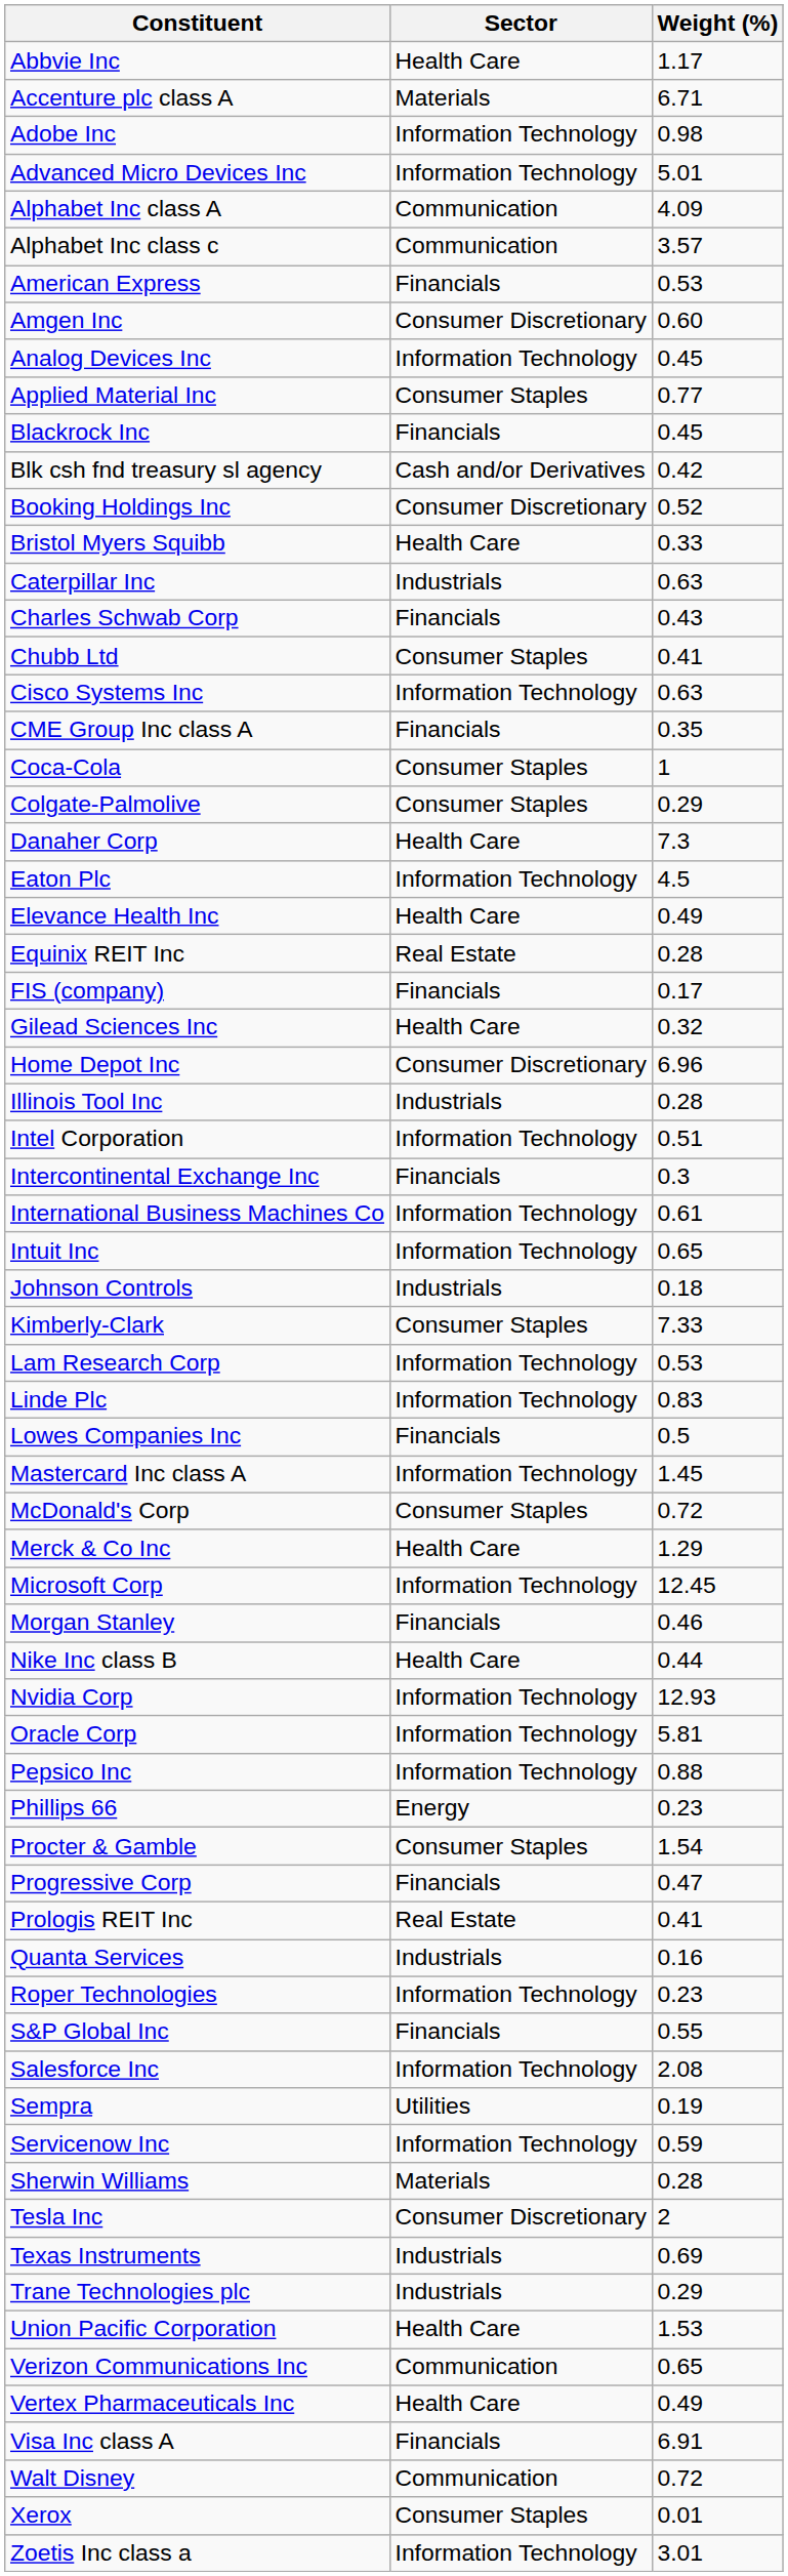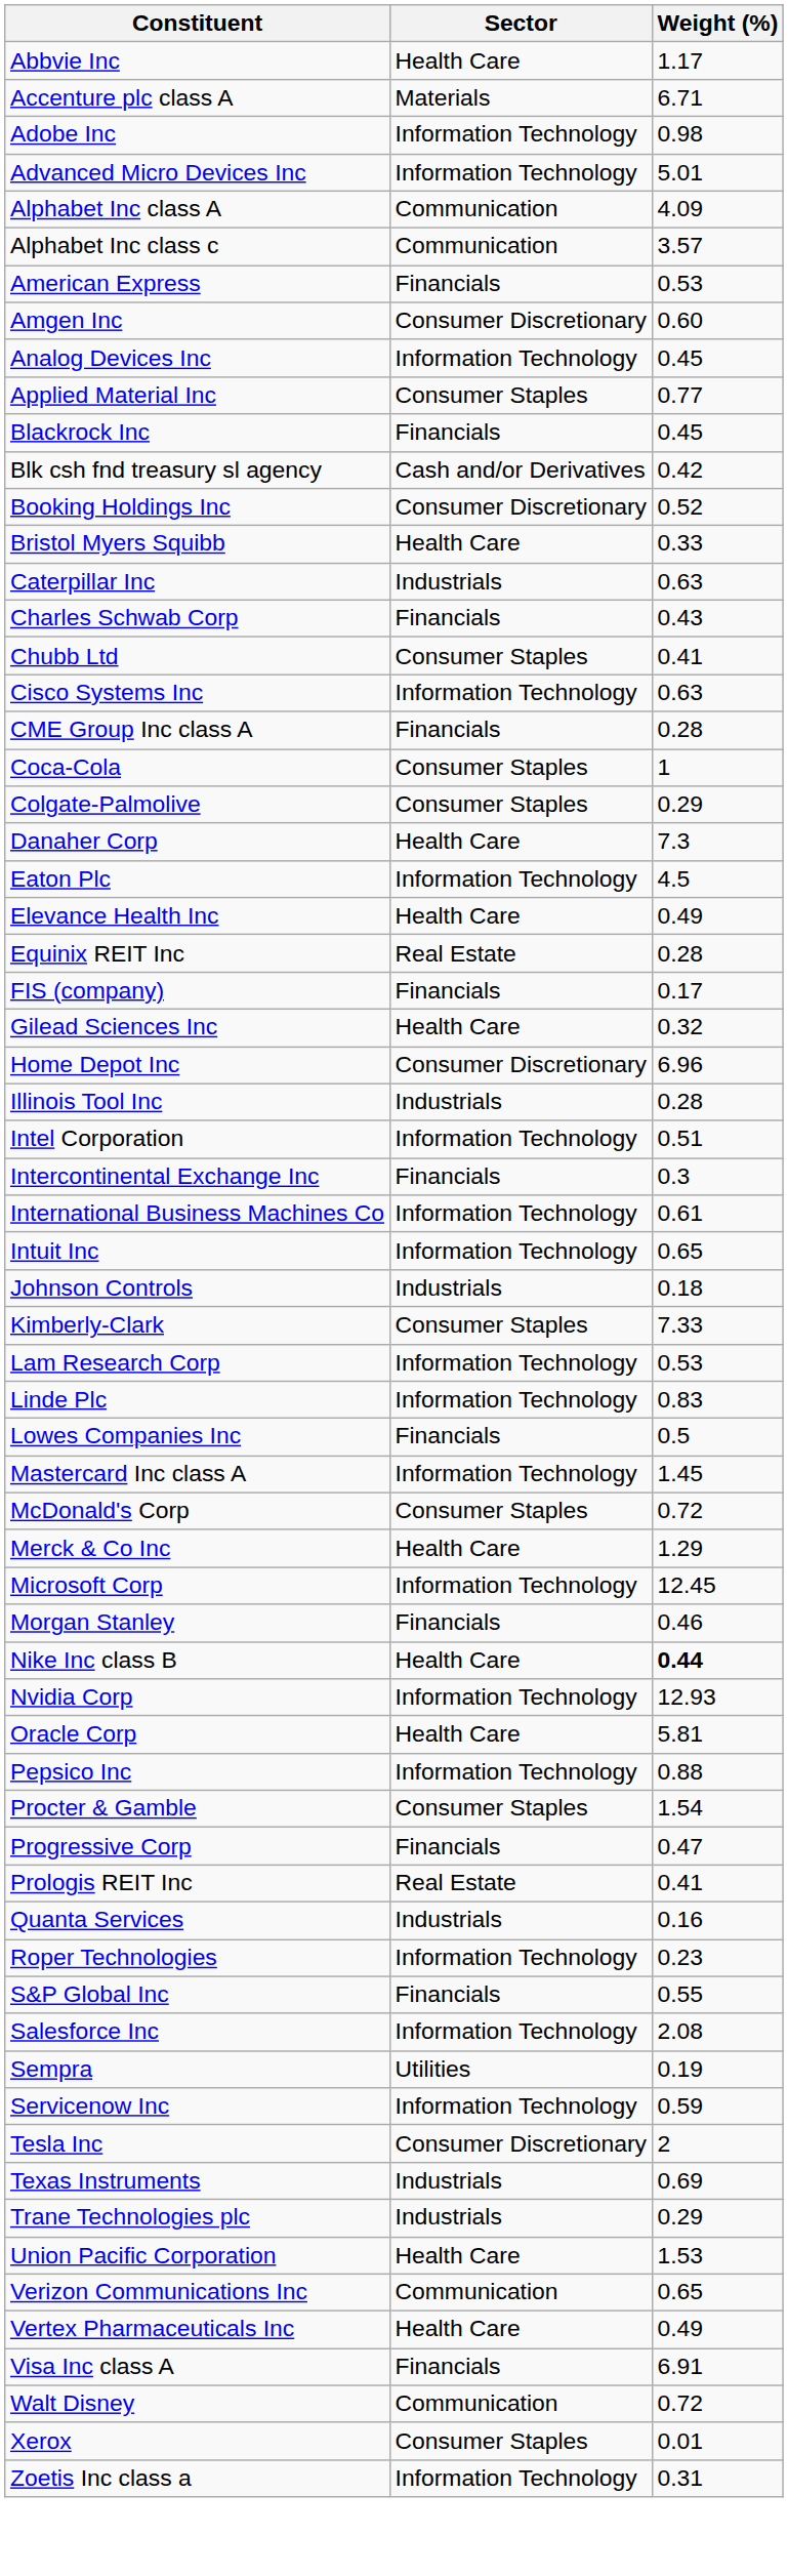 <table class="wikitable sortable">
 <tr>
 <th>Constituent</th>
 <th>Sector</th>
 <th>Weight (%)</th>
 </tr>
 <tr>
 <td><a href='#'>Abbvie Inc</a></td>
 <td>Health Care</td>
 <td>1.17</td>
 </tr>
 <tr>
 <td><a href='#'>Accenture plc</a> class A</td>
 <td>Materials</td>
 <td>6.71</td>
 </tr>
 <tr>
 <td><a href='#'>Adobe Inc</a></td>
 <td>Information Technology</td>
 <td>0.98</td>
 </tr>
 <tr>
 <td><a href='#'>Advanced Micro Devices Inc</a></td>
 <td>Information Technology</td>
 <td>5.01</td>
 </tr>
 <tr>
 <td><a href='#'>Alphabet Inc</a> class A</td>
 <td>Communication</td>
 <td>4.09</td>
 </tr>
 <tr>
 <td>Alphabet Inc class c</td>
 <td>Communication</td>
 <td>3.57</td>
 </tr>
 <tr>
 <td><a href='#'>American Express</a></td>
 <td>Financials</td>
 <td>0.53</td>
 </tr>
 <tr>
 <td><a href='#'>Amgen Inc</a></td>
 <td>Consumer Discretionary</td>
 <td>0.60</td>
 </tr>
 <tr>
 <td><a href='#'>Analog Devices Inc</a></td>
 <td>Information Technology</td>
 <td>0.45</td>
 </tr>
 <tr>
 <td><a href='#'>Applied Material Inc</a></td>
 <td>Consumer Staples</td>
 <td>0.77</td>
 </tr>
 <tr>
 <td><a href='#'>Blackrock Inc</a></td>
 <td>Financials</td>
 <td>0.45</td>
 </tr>
 <tr>
 <td>Blk csh fnd treasury sl agency</td>
 <td>Cash and/or Derivatives</td>
 <td>0.42</td>
 </tr>
 <tr>
 <td><a href='#'>Booking Holdings Inc</a></td>
 <td>Consumer Discretionary</td>
 <td>0.52</td>
 </tr>
 <tr>
 <td><a href='#'>Bristol Myers Squibb</a></td>
 <td>Health Care</td>
 <td>0.33</td>
 </tr>
 <tr>
 <td><a href='#'>Caterpillar Inc</a></td>
 <td>Industrials</td>
 <td>0.63</td>
 </tr>
 <tr>
 <td><a href='#'>Charles Schwab Corp</a></td>
 <td>Financials</td>
 <td>0.43</td>
 </tr>
 <tr>
 <td><a href='#'>Chubb Ltd</a></td>
 <td>Consumer Staples</td>
 <td>0.41</td>
 </tr>
 <tr>
 <td><a href='#'>Cisco Systems Inc</a></td>
 <td>Information Technology</td>
 <td>0.63</td>
 </tr>
 <tr>
 <td><a href='#'>CME Group</a> Inc class A</td>
 <td>Financials</td>
-<td>0.35</td>
+<td>0.28</td>
 </tr>
 <tr>
 <td><a href='#'>Coca-Cola</a></td>
 <td>Consumer Staples</td>
 <td>1</td>
 </tr>
 <tr>
 <td><a href='#'>Colgate-Palmolive</a></td>
 <td>Consumer Staples</td>
 <td>0.29</td>
 </tr>
 <tr>
 <td><a href='#'>Danaher Corp</a></td>
 <td>Health Care</td>
 <td>7.3</td>
 </tr>
 <tr>
 <td><a href='#'>Eaton Plc</a></td>
 <td>Information Technology</td>
 <td>4.5</td>
 </tr>
 <tr>
 <td><a href='#'>Elevance Health Inc</a></td>
 <td>Health Care</td>
 <td>0.49</td>
 </tr>
 <tr>
 <td><a href='#'>Equinix</a> REIT Inc</td>
 <td>Real Estate</td>
 <td>0.28</td>
 </tr>
 <tr>
 <td><a href='#'>FIS (company)</a></td>
 <td>Financials</td>
 <td>0.17</td>
 </tr>
 <tr>
 <td><a href='#'>Gilead Sciences Inc</a></td>
 <td>Health Care</td>
 <td>0.32</td>
 </tr>
 <tr>
 <td><a href='#'>Home Depot Inc</a></td>
 <td>Consumer Discretionary</td>
 <td>6.96</td>
 </tr>
 <tr>
 <td><a href='#'>Illinois Tool Inc</a></td>
 <td>Industrials</td>
 <td>0.28</td>
 </tr>
 <tr>
 <td><a href='#'>Intel</a> Corporation</td>
 <td>Information Technology</td>
 <td>0.51</td>
 </tr>
 <tr>
 <td><a href='#'>Intercontinental Exchange Inc</a></td>
 <td>Financials</td>
 <td>0.3</td>
 </tr>
 <tr>
 <td><a href='#'>International Business Machines Co</a></td>
 <td>Information Technology</td>
 <td>0.61</td>
 </tr>
 <tr>
 <td><a href='#'>Intuit Inc</a></td>
 <td>Information Technology</td>
 <td>0.65</td>
 </tr>
 <tr>
 <td><a href='#'>Johnson Controls</a></td>
 <td>Industrials</td>
 <td>0.18</td>
 </tr>
 <tr>
 <td><a href='#'>Kimberly-Clark</a></td>
 <td>Consumer Staples</td>
 <td>7.33</td>
 </tr>
 <tr>
 <td><a href='#'>Lam Research Corp</a></td>
 <td>Information Technology</td>
 <td>0.53</td>
 </tr>
 <tr>
 <td><a href='#'>Linde Plc</a></td>
 <td>Information Technology</td>
 <td>0.83</td>
 </tr>
 <tr>
 <td><a href='#'>Lowes Companies Inc</a></td>
 <td>Financials</td>
 <td>0.5</td>
 </tr>
 <tr>
 <td><a href='#'>Mastercard</a> Inc class A</td>
 <td>Information Technology</td>
 <td>1.45</td>
 </tr>
 <tr>
 <td><a href='#'>McDonald's</a> Corp</td>
 <td>Consumer Staples</td>
 <td>0.72</td>
 </tr>
 <tr>
 <td><a href='#'>Merck & Co Inc</a></td>
 <td>Health Care</td>
 <td>1.29</td>
 </tr>
 <tr>
 <td><a href='#'>Microsoft Corp</a></td>
 <td>Information Technology</td>
 <td>12.45</td>
 </tr>
 <tr>
 <td><a href='#'>Morgan Stanley</a></td>
 <td>Financials</td>
 <td>0.46</td>
 </tr>
 <tr>
 <td><a href='#'>Nike Inc</a> class B</td>
 <td>Health Care</td>
-<td>0.44</td>
+<td><strong>0.44</strong></td>
 </tr>
 <tr>
 <td><a href='#'>Nvidia Corp</a></td>
 <td>Information Technology</td>
 <td>12.93</td>
 </tr>
 <tr>
 <td><a href='#'>Oracle Corp</a></td>
-<td>Information Technology</td>
+<td>Health Care</td>
 <td>5.81</td>
 </tr>
 <tr>
 <td><a href='#'>Pepsico Inc</a></td>
 <td>Information Technology</td>
 <td>0.88</td>
-</tr>
-<tr>
-<td><a href='#'>Phillips 66</a></td>
-<td>Energy</td>
-<td>0.23</td>
 </tr>
 <tr>
 <td><a href='#'>Procter & Gamble</a></td>
 <td>Consumer Staples</td>
 <td>1.54</td>
 </tr>
 <tr>
 <td><a href='#'>Progressive Corp</a></td>
 <td>Financials</td>
 <td>0.47</td>
 </tr>
 <tr>
 <td><a href='#'>Prologis</a> REIT Inc</td>
 <td>Real Estate</td>
 <td>0.41</td>
 </tr>
 <tr>
 <td><a href='#'>Quanta Services</a></td>
 <td>Industrials</td>
 <td>0.16</td>
 </tr>
 <tr>
 <td><a href='#'>Roper Technologies</a></td>
 <td>Information Technology</td>
 <td>0.23</td>
 </tr>
 <tr>
 <td><a href='#'>S&P Global Inc</a></td>
 <td>Financials</td>
 <td>0.55</td>
 </tr>
 <tr>
 <td><a href='#'>Salesforce Inc</a></td>
 <td>Information Technology</td>
 <td>2.08</td>
 </tr>
 <tr>
 <td><a href='#'>Sempra</a></td>
 <td>Utilities</td>
 <td>0.19</td>
 </tr>
 <tr>
 <td><a href='#'>Servicenow Inc</a></td>
 <td>Information Technology</td>
 <td>0.59</td>
-</tr>
-<tr>
-<td><a href='#'>Sherwin Williams</a></td>
-<td>Materials</td>
-<td>0.28</td>
 </tr>
 <tr>
 <td><a href='#'>Tesla Inc</a></td>
 <td>Consumer Discretionary</td>
 <td>2</td>
 </tr>
 <tr>
 <td><a href='#'>Texas Instruments</a></td>
 <td>Industrials</td>
 <td>0.69</td>
 </tr>
 <tr>
 <td><a href='#'>Trane Technologies plc</a></td>
 <td>Industrials</td>
 <td>0.29</td>
 </tr>
 <tr>
 <td><a href='#'>Union Pacific Corporation</a></td>
 <td>Health Care</td>
 <td>1.53</td>
 </tr>
 <tr>
 <td><a href='#'>Verizon Communications Inc</a></td>
 <td>Communication</td>
 <td>0.65</td>
 </tr>
 <tr>
 <td><a href='#'>Vertex Pharmaceuticals Inc</a></td>
 <td>Health Care</td>
 <td>0.49</td>
 </tr>
 <tr>
 <td><a href='#'>Visa Inc</a> class A</td>
 <td>Financials</td>
 <td>6.91</td>
 </tr>
 <tr>
 <td><a href='#'>Walt Disney</a></td>
 <td>Communication</td>
 <td>0.72</td>
 </tr>
 <tr>
 <td><a href='#'>Xerox</a></td>
 <td>Consumer Staples</td>
 <td>0.01</td>
 </tr>
 <tr>
 <td><a href='#'>Zoetis</a> Inc class a</td>
 <td>Information Technology</td>
-<td>3.01</td>
+<td>0.31</td>
 </tr>
 </table>
